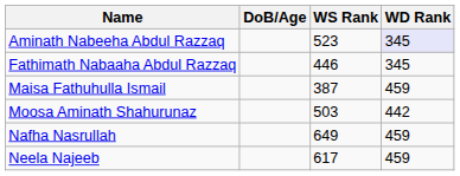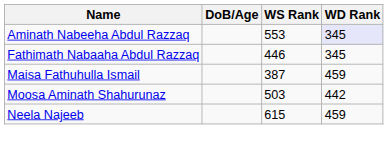 <table class="wikitable" style="text-align: left; font-size:95%;">
 <tr>
 <th>Name</th>
 <th>DoB/Age</th>
 <th>WS Rank</th>
 <th>WD Rank</th>
 </tr>
 <tr>
 <td><a href='#'>Aminath Nabeeha Abdul Razzaq</a></td>
 <td></td>
-<td>523</td>
+<td>553</td>
 <td style="background: lavender;">345</td>
 </tr>
 <tr>
 <td><a href='#'>Fathimath Nabaaha Abdul Razzaq</a></td>
 <td></td>
 <td>446</td>
 <td>345</td>
 </tr>
 <tr>
 <td><a href='#'>Maisa Fathuhulla Ismail</a></td>
 <td></td>
 <td>387</td>
 <td>459</td>
 </tr>
 <tr>
 <td><a href='#'>Moosa Aminath Shahurunaz</a></td>
 <td></td>
 <td>503</td>
 <td>442</td>
 </tr>
 <tr>
-<td><a href='#'>Nafha Nasrullah</a></td>
-<td></td>
-<td>649</td>
-<td>459</td>
-</tr>
-<tr>
 <td><a href='#'>Neela Najeeb</a></td>
 <td></td>
-<td>617</td>
+<td>615</td>
 <td>459</td>
 </tr>
 </table>
